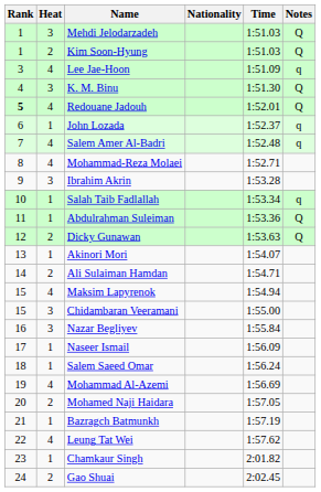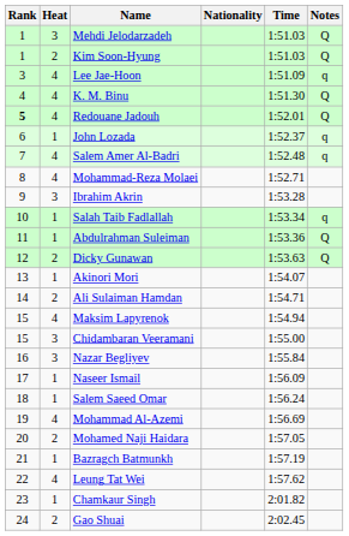 <table class="wikitable sortable" style="text-align:center; font-size:95%">
 <tr>
 <th>Rank</th>
 <th>Heat</th>
 <th>Name</th>
 <th>Nationality</th>
 <th>Time</th>
 <th>Notes</th>
 </tr>
 <tr bgcolor=ccffcc>
 <td>1</td>
 <td>3</td>
 <td align=left><a href='#'>Mehdi Jelodarzadeh</a></td>
 <td align=left></td>
 <td>1:51.03</td>
 <td>Q</td>
 </tr>
 <tr bgcolor=ccffcc>
 <td>1</td>
 <td>2</td>
 <td align=left><a href='#'>Kim Soon-Hyung</a></td>
 <td align=left></td>
 <td>1:51.03</td>
 <td>Q</td>
 </tr>
 <tr bgcolor=ccffcc>
 <td>3</td>
 <td>4</td>
 <td align=left><a href='#'>Lee Jae-Hoon</a></td>
 <td align=left></td>
 <td>1:51.09</td>
 <td>q</td>
 </tr>
 <tr bgcolor=ccffcc>
 <td>4</td>
-<td>3</td>
+<td>4</td>
 <td align=left><a href='#'>K. M. Binu</a></td>
 <td align=left></td>
 <td>1:51.30</td>
 <td>Q</td>
 </tr>
 <tr bgcolor=ccffcc>
 <td><strong>5</strong></td>
 <td>4</td>
 <td align=left><a href='#'>Redouane Jadouh</a></td>
 <td align=left></td>
 <td>1:52.01</td>
 <td>Q</td>
 </tr>
 <tr bgcolor=ddffdd>
 <td>6</td>
 <td>1</td>
 <td align=left><a href='#'>John Lozada</a></td>
 <td align=left></td>
 <td>1:52.37</td>
 <td>q</td>
 </tr>
 <tr bgcolor=ddffdd>
 <td>7</td>
 <td>4</td>
 <td align=left><a href='#'>Salem Amer Al-Badri</a></td>
 <td align=left></td>
 <td>1:52.48</td>
 <td>q</td>
 </tr>
 <tr>
 <td>8</td>
 <td>4</td>
 <td align=left><a href='#'>Mohammad-Reza Molaei</a></td>
 <td align=left></td>
 <td>1:52.71</td>
 <td></td>
 </tr>
 <tr>
 <td>9</td>
 <td>3</td>
 <td align=left><a href='#'>Ibrahim Akrin</a></td>
 <td align=left></td>
 <td>1:53.28</td>
 <td></td>
 </tr>
 <tr bgcolor=ccffcc>
 <td>10</td>
 <td>1</td>
 <td align=left><a href='#'>Salah Taib Fadlallah</a></td>
 <td align=left></td>
 <td>1:53.34</td>
 <td>q</td>
 </tr>
 <tr bgcolor=ccffcc>
 <td>11</td>
 <td>1</td>
 <td align=left><a href='#'>Abdulrahman Suleiman</a></td>
 <td align=left></td>
 <td>1:53.36</td>
 <td>Q</td>
 </tr>
 <tr bgcolor=ccffcc>
 <td>12</td>
 <td>2</td>
 <td align=left><a href='#'>Dicky Gunawan</a></td>
 <td align=left></td>
 <td>1:53.63</td>
 <td>Q</td>
 </tr>
 <tr>
 <td>13</td>
 <td>1</td>
 <td align=left><a href='#'>Akinori Mori</a></td>
 <td align=left></td>
 <td>1:54.07</td>
 <td></td>
 </tr>
 <tr>
 <td>14</td>
 <td>2</td>
 <td align=left><a href='#'>Ali Sulaiman Hamdan</a></td>
 <td align=left></td>
 <td>1:54.71</td>
 <td></td>
 </tr>
 <tr>
 <td>15</td>
 <td>4</td>
 <td align=left><a href='#'>Maksim Lapyrenok</a></td>
 <td align=left></td>
 <td>1:54.94</td>
 <td></td>
 </tr>
 <tr>
 <td>15</td>
 <td>3</td>
 <td align=left><a href='#'>Chidambaran Veeramani</a></td>
 <td align=left></td>
 <td>1:55.00</td>
 <td></td>
 </tr>
 <tr>
 <td>16</td>
 <td>3</td>
 <td align=left><a href='#'>Nazar Begliyev</a></td>
 <td align=left></td>
 <td>1:55.84</td>
 <td></td>
 </tr>
 <tr>
 <td>17</td>
 <td>1</td>
 <td align=left><a href='#'>Naseer Ismail</a></td>
 <td align=left></td>
 <td>1:56.09</td>
 <td></td>
 </tr>
 <tr>
 <td>18</td>
 <td>1</td>
 <td align=left><a href='#'>Salem Saeed Omar</a></td>
 <td align=left></td>
 <td>1:56.24</td>
 <td></td>
 </tr>
 <tr>
 <td>19</td>
 <td>4</td>
 <td align=left><a href='#'>Mohammad Al-Azemi</a></td>
 <td align=left></td>
 <td>1:56.69</td>
 <td></td>
 </tr>
 <tr>
 <td>20</td>
 <td>2</td>
 <td align=left><a href='#'>Mohamed Naji Haidara</a></td>
 <td align=left></td>
 <td>1:57.05</td>
 <td></td>
 </tr>
 <tr>
 <td>21</td>
 <td>1</td>
 <td align=left><a href='#'>Bazragch Batmunkh</a></td>
 <td align=left></td>
 <td>1:57.19</td>
 <td></td>
 </tr>
 <tr>
 <td>22</td>
 <td>4</td>
 <td align=left><a href='#'>Leung Tat Wei</a></td>
 <td align=left></td>
 <td>1:57.62</td>
 <td></td>
 </tr>
 <tr>
 <td>23</td>
 <td>1</td>
 <td align=left><a href='#'>Chamkaur Singh</a></td>
 <td align=left></td>
 <td>2:01.82</td>
 <td></td>
 </tr>
 <tr>
 <td>24</td>
 <td>2</td>
 <td align=left><a href='#'>Gao Shuai</a></td>
 <td align=left></td>
 <td>2:02.45</td>
 <td></td>
 </tr>
 </table>
